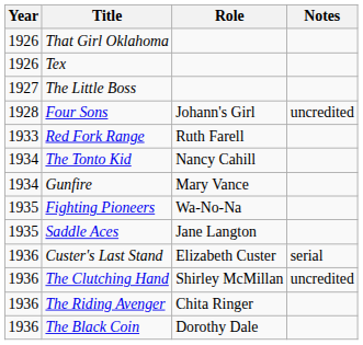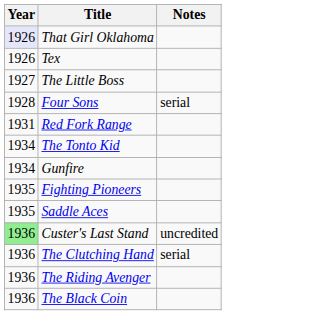 <table class="wikitable">
 <tr>
 <th>Year</th>
 <th>Title</th>
-<th>Role</th>
 <th>Notes</th>
 </tr>
 <tr>
-<td>1926</td>
+<td style="background: lavender;">1926</td>
 <td><em>That Girl Oklahoma</em></td>
-<td></td>
 <td></td>
 </tr>
 <tr>
 <td>1926</td>
 <td><em>Tex</em></td>
 <td></td>
-<td></td>
 </tr>
 <tr>
 <td>1927</td>
 <td><em>The Little Boss</em></td>
 <td></td>
-<td></td>
 </tr>
 <tr>
 <td>1928</td>
 <td><em><a href='#'>Four Sons</a></em></td>
-<td>Johann's Girl</td>
-<td>uncredited</td>
+<td>serial</td>
 </tr>
 <tr>
-<td>1933</td>
+<td>1931</td>
 <td><em><a href='#'>Red Fork Range</a></em></td>
-<td>Ruth Farell</td>
 <td></td>
 </tr>
 <tr>
 <td>1934</td>
 <td><em><a href='#'>The Tonto Kid</a></em></td>
-<td>Nancy Cahill</td>
 <td></td>
 </tr>
 <tr>
 <td>1934</td>
 <td><em>Gunfire</em></td>
-<td>Mary Vance</td>
 <td></td>
 </tr>
 <tr>
 <td>1935</td>
 <td><em><a href='#'>Fighting Pioneers</a></em></td>
-<td>Wa-No-Na</td>
 <td></td>
 </tr>
 <tr>
 <td>1935</td>
 <td><em><a href='#'>Saddle Aces</a></em></td>
-<td>Jane Langton</td>
 <td></td>
 </tr>
 <tr>
+<td style="background: lightgreen;">1936</td>
+<td><em>Custer's Last Stand</em></td>
+<td>uncredited</td>
+</tr>
+<tr>
 <td>1936</td>
-<td><em>Custer's Last Stand</em></td>
-<td>Elizabeth Custer</td>
+<td><em><a href='#'>The Clutching Hand</a></em></td>
 <td>serial</td>
 </tr>
 <tr>
 <td>1936</td>
-<td><em><a href='#'>The Clutching Hand</a></em></td>
-<td>Shirley McMillan</td>
-<td>uncredited</td>
-</tr>
-<tr>
-<td>1936</td>
 <td><em><a href='#'>The Riding Avenger</a></em></td>
-<td>Chita Ringer</td>
 <td></td>
 </tr>
 <tr>
 <td>1936</td>
 <td><em><a href='#'>The Black Coin</a></em></td>
-<td>Dorothy Dale</td>
 <td></td>
 </tr>
 </table>
